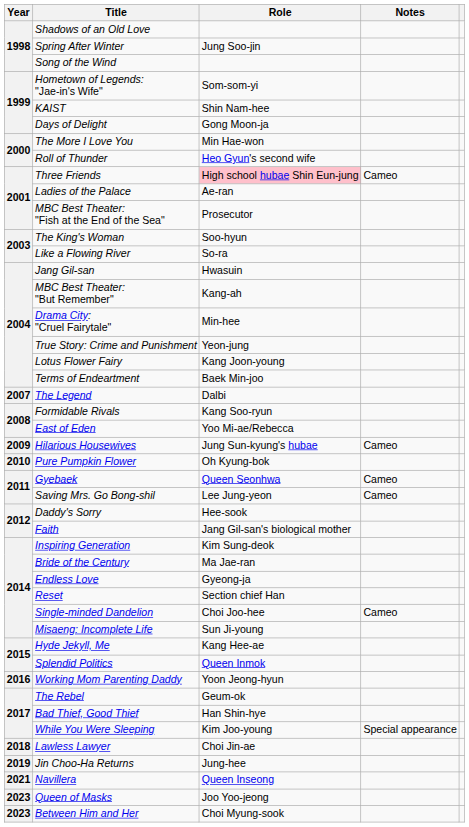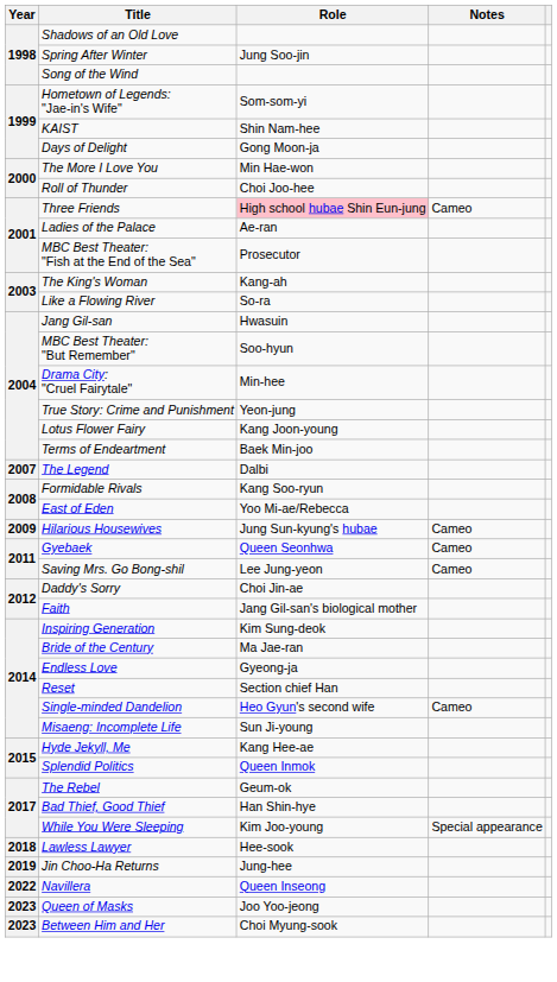 <table class="wikitable plainrowheaders sortable">
 <tr>
 <th scope="col">Year</th>
 <th scope="col">Title</th>
 <th scope="col">Role</th>
 <th scope="col">Notes</th>
 <th scope="col" class="unsortable"></th>
 </tr>
 <tr>
 <th scope="row" rowspan="3">1998</th>
 <td><em>Shadows of an Old Love</em></td>
 <td></td>
 <td></td>
 <td style="text-align:center"></td>
 </tr>
 <tr>
 <td><em>Spring After Winter</em></td>
 <td>Jung Soo-jin</td>
 <td></td>
 <td style="text-align:center"></td>
 </tr>
 <tr>
 <td><em>Song of the Wind</em></td>
 <td></td>
 <td></td>
 <td style="text-align:center"></td>
 </tr>
 <tr>
 <th scope="row" rowspan="3">1999</th>
 <td><em>Hometown of Legends:</em><br>"Jae-in's Wife"</td>
 <td>Som-som-yi</td>
 <td></td>
 <td style="text-align:center"></td>
 </tr>
 <tr>
 <td><em>KAIST</em></td>
 <td>Shin Nam-hee</td>
 <td></td>
 <td style="text-align:center"></td>
 </tr>
 <tr>
 <td><em>Days of Delight</em></td>
 <td>Gong Moon-ja</td>
 <td></td>
 <td style="text-align:center"></td>
 </tr>
 <tr>
 <th scope="row" rowspan="2">2000</th>
 <td><em>The More I Love You</em></td>
 <td>Min Hae-won</td>
 <td></td>
 <td style="text-align:center"></td>
 </tr>
 <tr>
 <td><em>Roll of Thunder</em></td>
-<td><a href='#'>Heo Gyun</a>'s second wife</td>
+<td>Choi Joo-hee</td>
 <td></td>
 <td style="text-align:center"></td>
 </tr>
 <tr>
 <th scope="row" rowspan="3">2001</th>
 <td><em>Three Friends</em></td>
 <td style="background: pink;">High school <a href='#'>hubae</a> Shin Eun-jung</td>
 <td>Cameo</td>
 <td style="text-align:center"></td>
 </tr>
 <tr>
 <td><em>Ladies of the Palace</em></td>
 <td>Ae-ran</td>
 <td></td>
 <td style="text-align:center"></td>
 </tr>
 <tr>
 <td><em>MBC Best Theater:</em><br>"Fish at the End of the Sea"</td>
 <td>Prosecutor</td>
 <td></td>
 <td style="text-align:center"></td>
 </tr>
 <tr>
 <th scope="row" rowspan="2">2003</th>
 <td><em>The King's Woman</em></td>
-<td>Soo-hyun</td>
+<td>Kang-ah</td>
 <td></td>
 <td style="text-align:center"></td>
 </tr>
 <tr>
 <td><em>Like a Flowing River</em></td>
 <td>So-ra</td>
 <td></td>
 <td style="text-align:center"></td>
 </tr>
 <tr>
 <th scope="row" rowspan="6">2004</th>
 <td><em>Jang Gil-san</em></td>
 <td>Hwasuin</td>
 <td></td>
 <td style="text-align:center"></td>
 </tr>
 <tr>
 <td><em>MBC Best Theater:</em><br>"But Remember"</td>
-<td>Kang-ah</td>
+<td>Soo-hyun</td>
 <td></td>
 <td style="text-align:center"></td>
 </tr>
 <tr>
 <td><em><a href='#'>Drama City</a>:</em><br>"Cruel Fairytale"</td>
 <td>Min-hee</td>
 <td></td>
 <td style="text-align:center"></td>
 </tr>
 <tr>
 <td><em>True Story: Crime and Punishment</em></td>
 <td>Yeon-jung</td>
 <td></td>
 <td style="text-align:center"></td>
 </tr>
 <tr>
 <td><em>Lotus Flower Fairy</em></td>
 <td>Kang Joon-young</td>
 <td></td>
 <td style="text-align:center"></td>
 </tr>
 <tr>
 <td><em>Terms of Endeartment</em></td>
 <td>Baek Min-joo</td>
 <td></td>
 <td style="text-align:center"></td>
 </tr>
 <tr>
 <th scope="row">2007</th>
 <td><em><a href='#'>The Legend</a></em></td>
 <td>Dalbi</td>
 <td></td>
 <td style="text-align:center"></td>
 </tr>
 <tr>
 <th scope="row" rowspan="2">2008</th>
 <td><em>Formidable Rivals</em></td>
 <td>Kang Soo-ryun</td>
 <td></td>
 <td style="text-align:center"></td>
 </tr>
 <tr>
 <td><em><a href='#'>East of Eden</a></em></td>
 <td>Yoo Mi-ae/Rebecca</td>
 <td></td>
 <td style="text-align:center"></td>
 </tr>
 <tr>
 <th scope="row">2009</th>
 <td><em><a href='#'>Hilarious Housewives</a></em></td>
 <td>Jung Sun-kyung's <a href='#'>hubae</a></td>
 <td>Cameo</td>
 <td style="text-align:center"></td>
 </tr>
 <tr>
-<th scope="row">2010</th>
-<td><em><a href='#'>Pure Pumpkin Flower</a></em></td>
-<td>Oh Kyung-bok</td>
-<td></td>
-<td style="text-align:center"></td>
-</tr>
-<tr>
 <th scope="row" rowspan="2">2011</th>
 <td><em><a href='#'>Gyebaek</a></em></td>
 <td><a href='#'>Queen Seonhwa</a></td>
 <td>Cameo</td>
 <td style="text-align:center"></td>
 </tr>
 <tr>
 <td><em>Saving Mrs. Go Bong-shil</em></td>
 <td>Lee Jung-yeon</td>
 <td>Cameo</td>
 <td style="text-align:center"></td>
 </tr>
 <tr>
 <th scope="row" rowspan="2">2012</th>
 <td><em>Daddy's Sorry</em></td>
-<td>Hee-sook</td>
+<td>Choi Jin-ae</td>
 <td></td>
 <td style="text-align:center"></td>
 </tr>
 <tr>
 <td><em><a href='#'>Faith</a></em></td>
 <td>Jang Gil-san's biological mother</td>
 <td></td>
 <td style="text-align:center"></td>
 </tr>
 <tr>
 <th scope="row" rowspan="6">2014</th>
 <td><em><a href='#'>Inspiring Generation</a></em></td>
 <td>Kim Sung-deok</td>
 <td></td>
 <td style="text-align:center"></td>
 </tr>
 <tr>
 <td><em><a href='#'>Bride of the Century</a></em></td>
 <td>Ma Jae-ran</td>
 <td></td>
 <td style="text-align:center"></td>
 </tr>
 <tr>
 <td><em><a href='#'>Endless Love</a></em></td>
 <td>Gyeong-ja</td>
 <td></td>
 <td style="text-align:center"></td>
 </tr>
 <tr>
 <td><em><a href='#'>Reset</a></em></td>
 <td>Section chief Han</td>
 <td></td>
 <td style="text-align:center"></td>
 </tr>
 <tr>
 <td><em><a href='#'>Single-minded Dandelion</a></em></td>
-<td>Choi Joo-hee</td>
+<td><a href='#'>Heo Gyun</a>'s second wife</td>
 <td>Cameo</td>
 <td style="text-align:center"></td>
 </tr>
 <tr>
 <td><em><a href='#'>Misaeng: Incomplete Life</a></em></td>
 <td>Sun Ji-young</td>
 <td></td>
 <td style="text-align:center"></td>
 </tr>
 <tr>
 <th scope="row" rowspan="2">2015</th>
 <td><em><a href='#'>Hyde Jekyll, Me</a></em></td>
 <td>Kang Hee-ae</td>
 <td></td>
 <td style="text-align:center"></td>
 </tr>
 <tr>
 <td><em><a href='#'>Splendid Politics</a></em></td>
 <td><a href='#'>Queen Inmok</a></td>
-<td></td>
-<td style="text-align:center"></td>
-</tr>
-<tr>
-<th scope="row">2016</th>
-<td><em><a href='#'>Working Mom Parenting Daddy</a></em></td>
-<td>Yoon Jeong-hyun</td>
 <td></td>
 <td style="text-align:center"></td>
 </tr>
 <tr>
 <th scope="row" rowspan="3">2017</th>
 <td><em><a href='#'>The Rebel</a></em></td>
 <td>Geum-ok</td>
 <td></td>
 <td style="text-align:center"></td>
 </tr>
 <tr>
 <td><em><a href='#'>Bad Thief, Good Thief</a></em></td>
 <td>Han Shin-hye</td>
 <td></td>
 <td style="text-align:center"></td>
 </tr>
 <tr>
 <td><em><a href='#'>While You Were Sleeping</a></em></td>
 <td>Kim Joo-young</td>
 <td>Special appearance</td>
 <td style="text-align:center"></td>
 </tr>
 <tr>
 <th scope="row">2018</th>
 <td><em><a href='#'>Lawless Lawyer</a></em></td>
-<td>Choi Jin-ae</td>
+<td>Hee-sook</td>
 <td></td>
 <td style="text-align:center"></td>
 </tr>
 <tr>
 <th scope="row">2019</th>
 <td><em>Jin Choo-Ha Returns </em></td>
 <td>Jung-hee</td>
 <td></td>
 <td style="text-align:center"></td>
 </tr>
 <tr>
-<th scope="row">2021</th>
+<th scope="row">2022</th>
 <td><em><a href='#'>Navillera</a></em></td>
 <td><a href='#'>Queen Inseong</a></td>
 <td></td>
 <td style="text-align:center"></td>
 </tr>
 <tr>
 <th scope="row">2023</th>
 <td><em><a href='#'>Queen of Masks</a></em></td>
 <td>Joo Yoo-jeong</td>
 <td></td>
 <td style="text-align:center"></td>
 </tr>
 <tr>
 <th scope="row">2023</th>
 <td><em><a href='#'>Between Him and Her</a></em></td>
 <td>Choi Myung-sook</td>
 <td></td>
 <td style="text-align:center"></td>
 </tr>
 </table>
